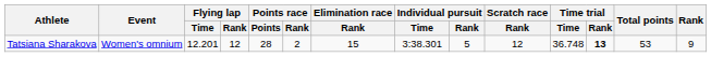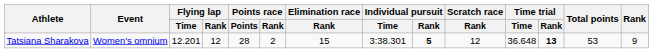 <table class="wikitable" style="font-size:90%">
 <tr>
 <th rowspan="2">Athlete</th>
 <th rowspan="2">Event</th>
 <th colspan=2>Flying lap</th>
 <th colspan=2>Points race</th>
 <th>Elimination race</th>
 <th colspan=2>Individual pursuit</th>
 <th>Scratch race</th>
 <th colspan=2>Time trial</th>
 <th rowspan=2>Total points</th>
 <th rowspan=2>Rank</th>
 </tr>
 <tr style="font-size:95%">
 <th>Time</th>
 <th>Rank</th>
 <th>Points</th>
 <th>Rank</th>
 <th>Rank</th>
 <th>Time</th>
 <th>Rank</th>
 <th>Rank</th>
 <th>Time</th>
 <th>Rank</th>
 </tr>
 <tr align=center>
 <td align=left><a href='#'>Tatsiana Sharakova</a></td>
 <td align=left><a href='#'>Women's omnium</a></td>
 <td>12.201</td>
 <td>12</td>
 <td>28</td>
 <td>2</td>
 <td>15</td>
 <td>3:38.301</td>
-<td>5</td>
+<td><strong>5</strong></td>
 <td>12</td>
-<td>36.748</td>
+<td>36.648</td>
 <td><strong>13</strong></td>
 <td>53</td>
 <td>9</td>
 </tr>
 </table>
